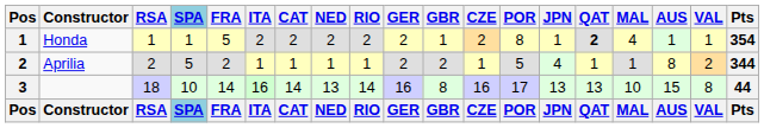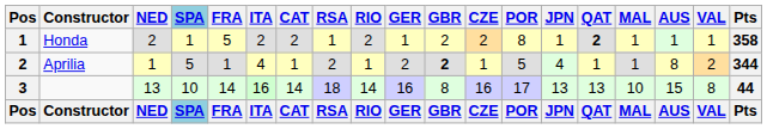 <table class="wikitable" style="font-size: 85%; text-align:center">
 <tr valign="top">
 <th valign="middle">Pos</th>
 <th valign="middle">Constructor</th>
-<th><a href='#'>RSA</a><br></th>
+<th><a href='#'>NED</a><br></th>
 <th style="background:#8fcfdf"><a href='#'>SPA</a><br></th>
 <th><a href='#'>FRA</a><br></th>
 <th><a href='#'>ITA</a><br></th>
 <th><a href='#'>CAT</a><br></th>
-<th><a href='#'>NED</a><br></th>
+<th><a href='#'>RSA</a><br></th>
 <th><a href='#'>RIO</a><br></th>
 <th><a href='#'>GER</a><br></th>
 <th><a href='#'>GBR</a><br></th>
 <th><a href='#'>CZE</a><br></th>
 <th><a href='#'>POR</a><br></th>
 <th><a href='#'>JPN</a><br></th>
 <th><a href='#'>QAT</a><br></th>
 <th><a href='#'>MAL</a><br></th>
 <th><a href='#'>AUS</a><br></th>
 <th><a href='#'>VAL</a><br></th>
 <th valign="middle">Pts</th>
 </tr>
 <tr>
 <th>1</th>
 <td align="left"> <a href='#'>Honda</a></td>
-<td style="background:#ffffbf;">1</td>
+<td style="background:#dfdfdf;">2</td>
 <td style="background:#ffffbf;">1</td>
 <td style="background:#ffffbf;">5</td>
 <td style="background:#dfdfdf;">2</td>
 <td style="background:#dfdfdf;">2</td>
+<td style="background:#ffffbf;">1</td>
 <td style="background:#dfdfdf;">2</td>
-<td style="background:#dfdfdf;">2</td>
+<td style="background:#ffffbf;">1</td>
 <td style="background:#ffffbf;">2</td>
-<td style="background:#ffffbf;">1</td>
 <td style="background:#ffdf9f;">2</td>
 <td style="background:#ffffbf;">8</td>
 <td style="background:#ffffbf;">1</td>
 <td style="background:#dfdfdf;"><strong>2</strong></td>
-<td style="background:#ffffbf;">4</td>
+<td style="background:#ffffbf;">1</td>
 <td style="background:#dfffdf;">1</td>
 <td style="background:#ffffbf;">1</td>
-<th>354</th>
+<th>358</th>
 </tr>
 <tr>
 <th>2</th>
 <td align="left"> <a href='#'>Aprilia</a></td>
-<td style="background:#dfdfdf;">2</td>
+<td style="background:#ffffbf;">1</td>
 <td style="background:#dfdfdf;">5</td>
+<td style="background:#dfdfdf;">1</td>
+<td style="background:#ffffbf;">4</td>
+<td style="background:#ffffbf;">1</td>
 <td style="background:#dfdfdf;">2</td>
 <td style="background:#ffffbf;">1</td>
-<td style="background:#ffffbf;">1</td>
-<td style="background:#ffffbf;">1</td>
-<td style="background:#ffffbf;">1</td>
 <td style="background:#dfdfdf;">2</td>
-<td style="background:#dfdfdf;">2</td>
+<td style="background:#dfdfdf;"><strong>2</strong></td>
 <td style="background:#ffffbf;">1</td>
 <td style="background:#dfdfdf;">5</td>
 <td style="background:#dfffdf;">4</td>
 <td style="background:#ffffbf;">1</td>
 <td style="background:#dfdfdf;">1</td>
 <td style="background:#ffffbf;">8</td>
 <td style="background:#ffdf9f;">2</td>
 <th>344</th>
 </tr>
 <tr>
 <th>3</th>
 <td align="left"></td>
-<td style="background:#cfcfff;">18</td>
+<td style="background:#dfffdf;">13</td>
 <td style="background:#dfffdf;">10</td>
 <td style="background:#dfffdf;">14</td>
 <td style="background:#cfffcf;">16</td>
 <td style="background:#dfffdf;">14</td>
-<td style="background:#dfffdf;">13</td>
+<td style="background:#cfcfff;">18</td>
 <td style="background:#dfffdf;">14</td>
 <td style="background:#cfcfff;">16</td>
 <td style="background:#dfffdf;">8</td>
 <td style="background:#cfcfff;">16</td>
 <td style="background:#cfcfff;">17</td>
 <td style="background:#dfffdf;">13</td>
 <td style="background:#dfffdf;">13</td>
 <td style="background:#dfffdf;">10</td>
 <td style="background:#dfffdf;">15</td>
 <td style="background:#dfffdf;">8</td>
 <th>44</th>
 </tr>
 <tr valign="top">
 <th valign="middle">Pos</th>
 <th valign="middle">Constructor</th>
-<th><a href='#'>RSA</a><br></th>
+<th><a href='#'>NED</a><br></th>
 <th style="background:#8fcfdf"><a href='#'>SPA</a><br></th>
 <th><a href='#'>FRA</a><br></th>
 <th><a href='#'>ITA</a><br></th>
 <th><a href='#'>CAT</a><br></th>
-<th><a href='#'>NED</a><br></th>
+<th><a href='#'>RSA</a><br></th>
 <th><a href='#'>RIO</a><br></th>
 <th><a href='#'>GER</a><br></th>
 <th><a href='#'>GBR</a><br></th>
 <th><a href='#'>CZE</a><br></th>
 <th><a href='#'>POR</a><br></th>
 <th><a href='#'>JPN</a><br></th>
 <th><a href='#'>QAT</a><br></th>
 <th><a href='#'>MAL</a><br></th>
 <th><a href='#'>AUS</a><br></th>
 <th><a href='#'>VAL</a><br></th>
 <th valign="middle">Pts</th>
 </tr>
 </table>
